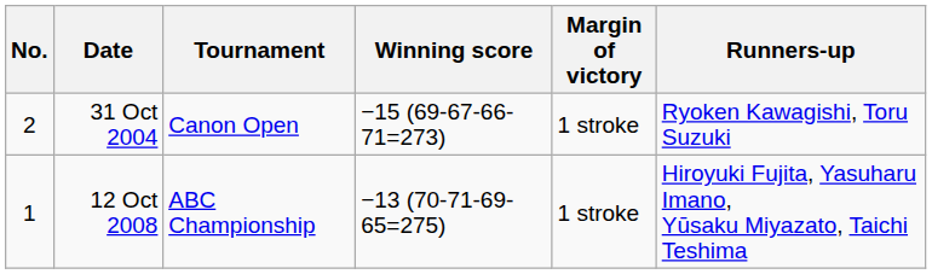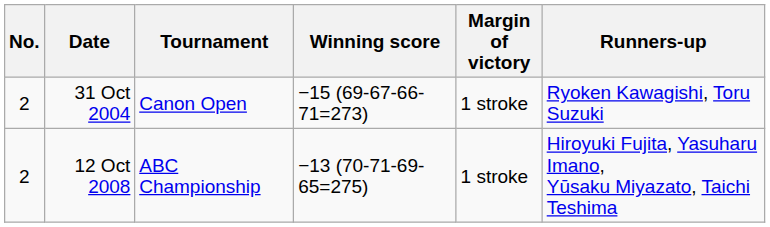 <table class="wikitable" style="font-size:95%;">
 <tr>
 <th>No.</th>
 <th>Date</th>
 <th>Tournament</th>
 <th>Winning score</th>
 <th>Margin of<br>victory</th>
 <th>Runners-up</th>
 </tr>
 <tr>
 <td align=center>2</td>
 <td align=right>31 Oct <a href='#'>2004</a></td>
 <td><a href='#'>Canon Open</a></td>
 <td>−15 (69-67-66-71=273)</td>
 <td>1 stroke</td>
 <td> <a href='#'>Ryoken Kawagishi</a>,  <a href='#'>Toru Suzuki</a></td>
 </tr>
 <tr>
-<td align=center>1</td>
+<td align=center>2</td>
 <td align=right>12 Oct <a href='#'>2008</a></td>
 <td><a href='#'>ABC Championship</a></td>
 <td>−13 (70-71-69-65=275)</td>
 <td>1 stroke</td>
 <td> <a href='#'>Hiroyuki Fujita</a>,  <a href='#'>Yasuharu Imano</a>,<br> <a href='#'>Yūsaku Miyazato</a>,  <a href='#'>Taichi Teshima</a></td>
 </tr>
 </table>
